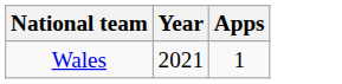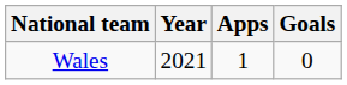 <table class=wikitable style=text-align:center>
 <tr>
 <th>National team</th>
 <th>Year</th>
 <th>Apps</th>
+<th>Goals</th>
 </tr>
 <tr>
 <td><a href='#'>Wales</a></td>
 <td>2021</td>
 <td>1</td>
+<td>0</td>
 </tr>
 </table>
